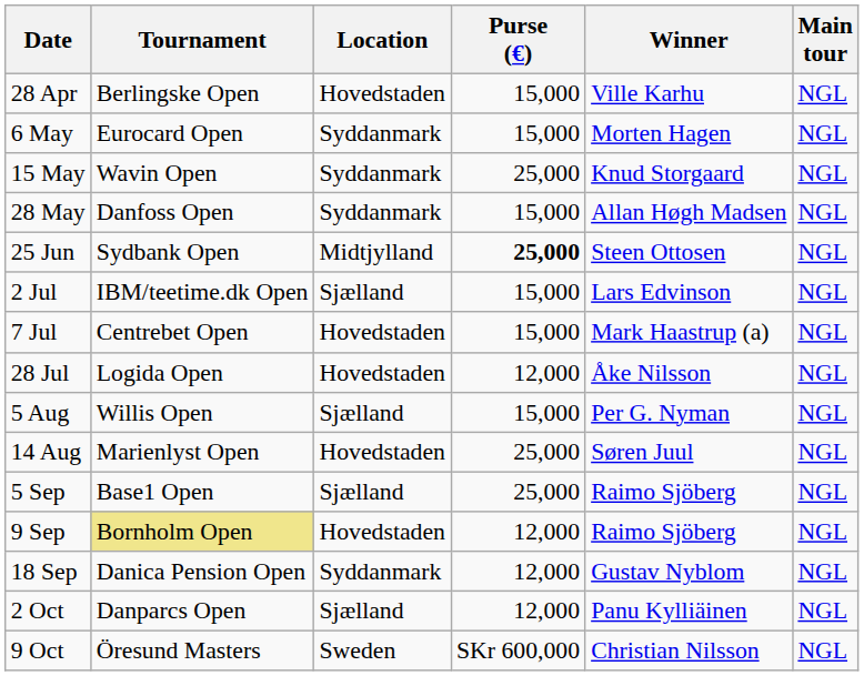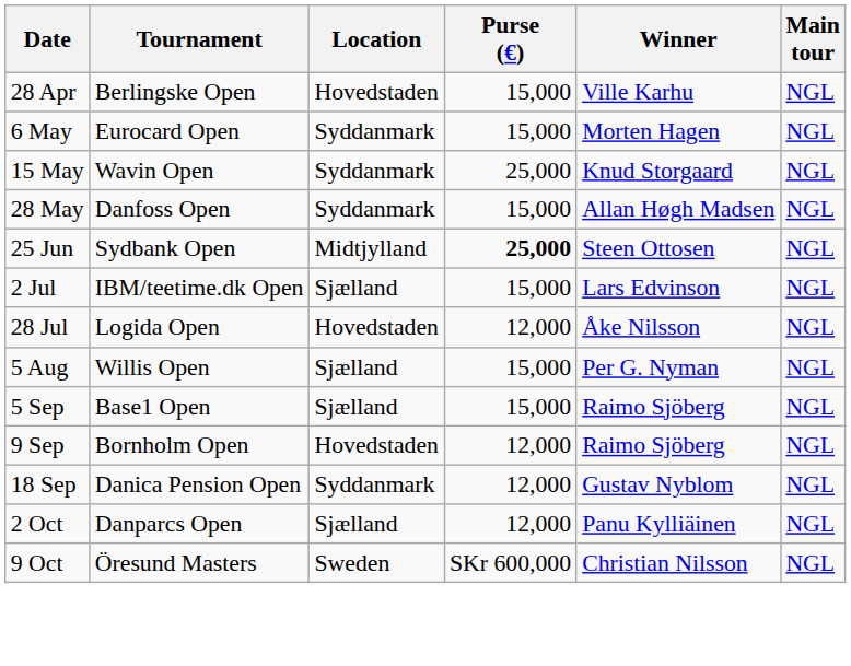 <table class="wikitable" style="font-size:95%;">
 <tr>
 <th>Date</th>
 <th>Tournament</th>
 <th>Location</th>
 <th>Purse<br>(<a href='#'>€</a>)</th>
 <th>Winner</th>
 <th>Main<br>tour</th>
 </tr>
 <tr>
 <td>28 Apr</td>
 <td>Berlingske Open</td>
 <td>Hovedstaden</td>
 <td align=right>15,000</td>
 <td> <a href='#'>Ville Karhu</a></td>
 <td><a href='#'>NGL</a></td>
 </tr>
 <tr>
 <td>6 May</td>
 <td>Eurocard Open</td>
 <td>Syddanmark</td>
 <td align=right>15,000</td>
 <td> <a href='#'>Morten Hagen</a></td>
 <td><a href='#'>NGL</a></td>
 </tr>
 <tr>
 <td>15 May</td>
 <td>Wavin Open</td>
 <td>Syddanmark</td>
 <td align=right>25,000</td>
 <td> <a href='#'>Knud Storgaard</a></td>
 <td><a href='#'>NGL</a></td>
 </tr>
 <tr>
 <td>28 May</td>
 <td>Danfoss Open</td>
 <td>Syddanmark</td>
 <td align=right>15,000</td>
 <td> <a href='#'>Allan Høgh Madsen</a></td>
 <td><a href='#'>NGL</a></td>
 </tr>
 <tr>
 <td>25 Jun</td>
 <td>Sydbank Open</td>
 <td>Midtjylland</td>
 <td align=right><strong>25,000</strong></td>
 <td> <a href='#'>Steen Ottosen</a></td>
 <td><a href='#'>NGL</a></td>
 </tr>
 <tr>
 <td>2 Jul</td>
 <td>IBM/teetime.dk Open</td>
 <td>Sjælland</td>
 <td align=right>15,000</td>
 <td> <a href='#'>Lars Edvinson</a></td>
 <td><a href='#'>NGL</a></td>
 </tr>
 <tr>
-<td>7 Jul</td>
-<td>Centrebet Open</td>
-<td>Hovedstaden</td>
-<td align=right>15,000</td>
-<td> <a href='#'>Mark Haastrup</a> (a)</td>
-<td><a href='#'>NGL</a></td>
-</tr>
-<tr>
 <td>28 Jul</td>
 <td>Logida Open</td>
 <td>Hovedstaden</td>
 <td align=right>12,000</td>
 <td> <a href='#'>Åke Nilsson</a></td>
 <td><a href='#'>NGL</a></td>
 </tr>
 <tr>
 <td>5 Aug</td>
 <td>Willis Open</td>
 <td>Sjælland</td>
 <td align=right>15,000</td>
 <td> <a href='#'>Per G. Nyman</a></td>
 <td><a href='#'>NGL</a></td>
 </tr>
 <tr>
-<td>14 Aug</td>
-<td>Marienlyst Open</td>
-<td>Hovedstaden</td>
-<td align=right>25,000</td>
-<td> <a href='#'>Søren Juul</a></td>
-<td><a href='#'>NGL</a></td>
-</tr>
-<tr>
 <td>5 Sep</td>
 <td>Base1 Open</td>
 <td>Sjælland</td>
-<td align=right>25,000</td>
+<td align=right>15,000</td>
 <td> <a href='#'>Raimo Sjöberg</a></td>
 <td><a href='#'>NGL</a></td>
 </tr>
 <tr>
 <td>9 Sep</td>
-<td style="background: khaki;">Bornholm Open</td>
+<td>Bornholm Open</td>
 <td>Hovedstaden</td>
 <td align=right>12,000</td>
 <td> <a href='#'>Raimo Sjöberg</a></td>
 <td><a href='#'>NGL</a></td>
 </tr>
 <tr>
 <td>18 Sep</td>
 <td>Danica Pension Open</td>
 <td>Syddanmark</td>
 <td align=right>12,000</td>
 <td> <a href='#'>Gustav Nyblom</a></td>
 <td><a href='#'>NGL</a></td>
 </tr>
 <tr>
 <td>2 Oct</td>
 <td>Danparcs Open</td>
 <td>Sjælland</td>
 <td align=right>12,000</td>
 <td> <a href='#'>Panu Kylliäinen</a></td>
 <td><a href='#'>NGL</a></td>
 </tr>
 <tr>
 <td>9 Oct</td>
 <td>Öresund Masters</td>
 <td>Sweden</td>
 <td align=right>SKr 600,000</td>
 <td> <a href='#'>Christian Nilsson</a></td>
 <td><a href='#'>NGL</a></td>
 </tr>
 </table>
